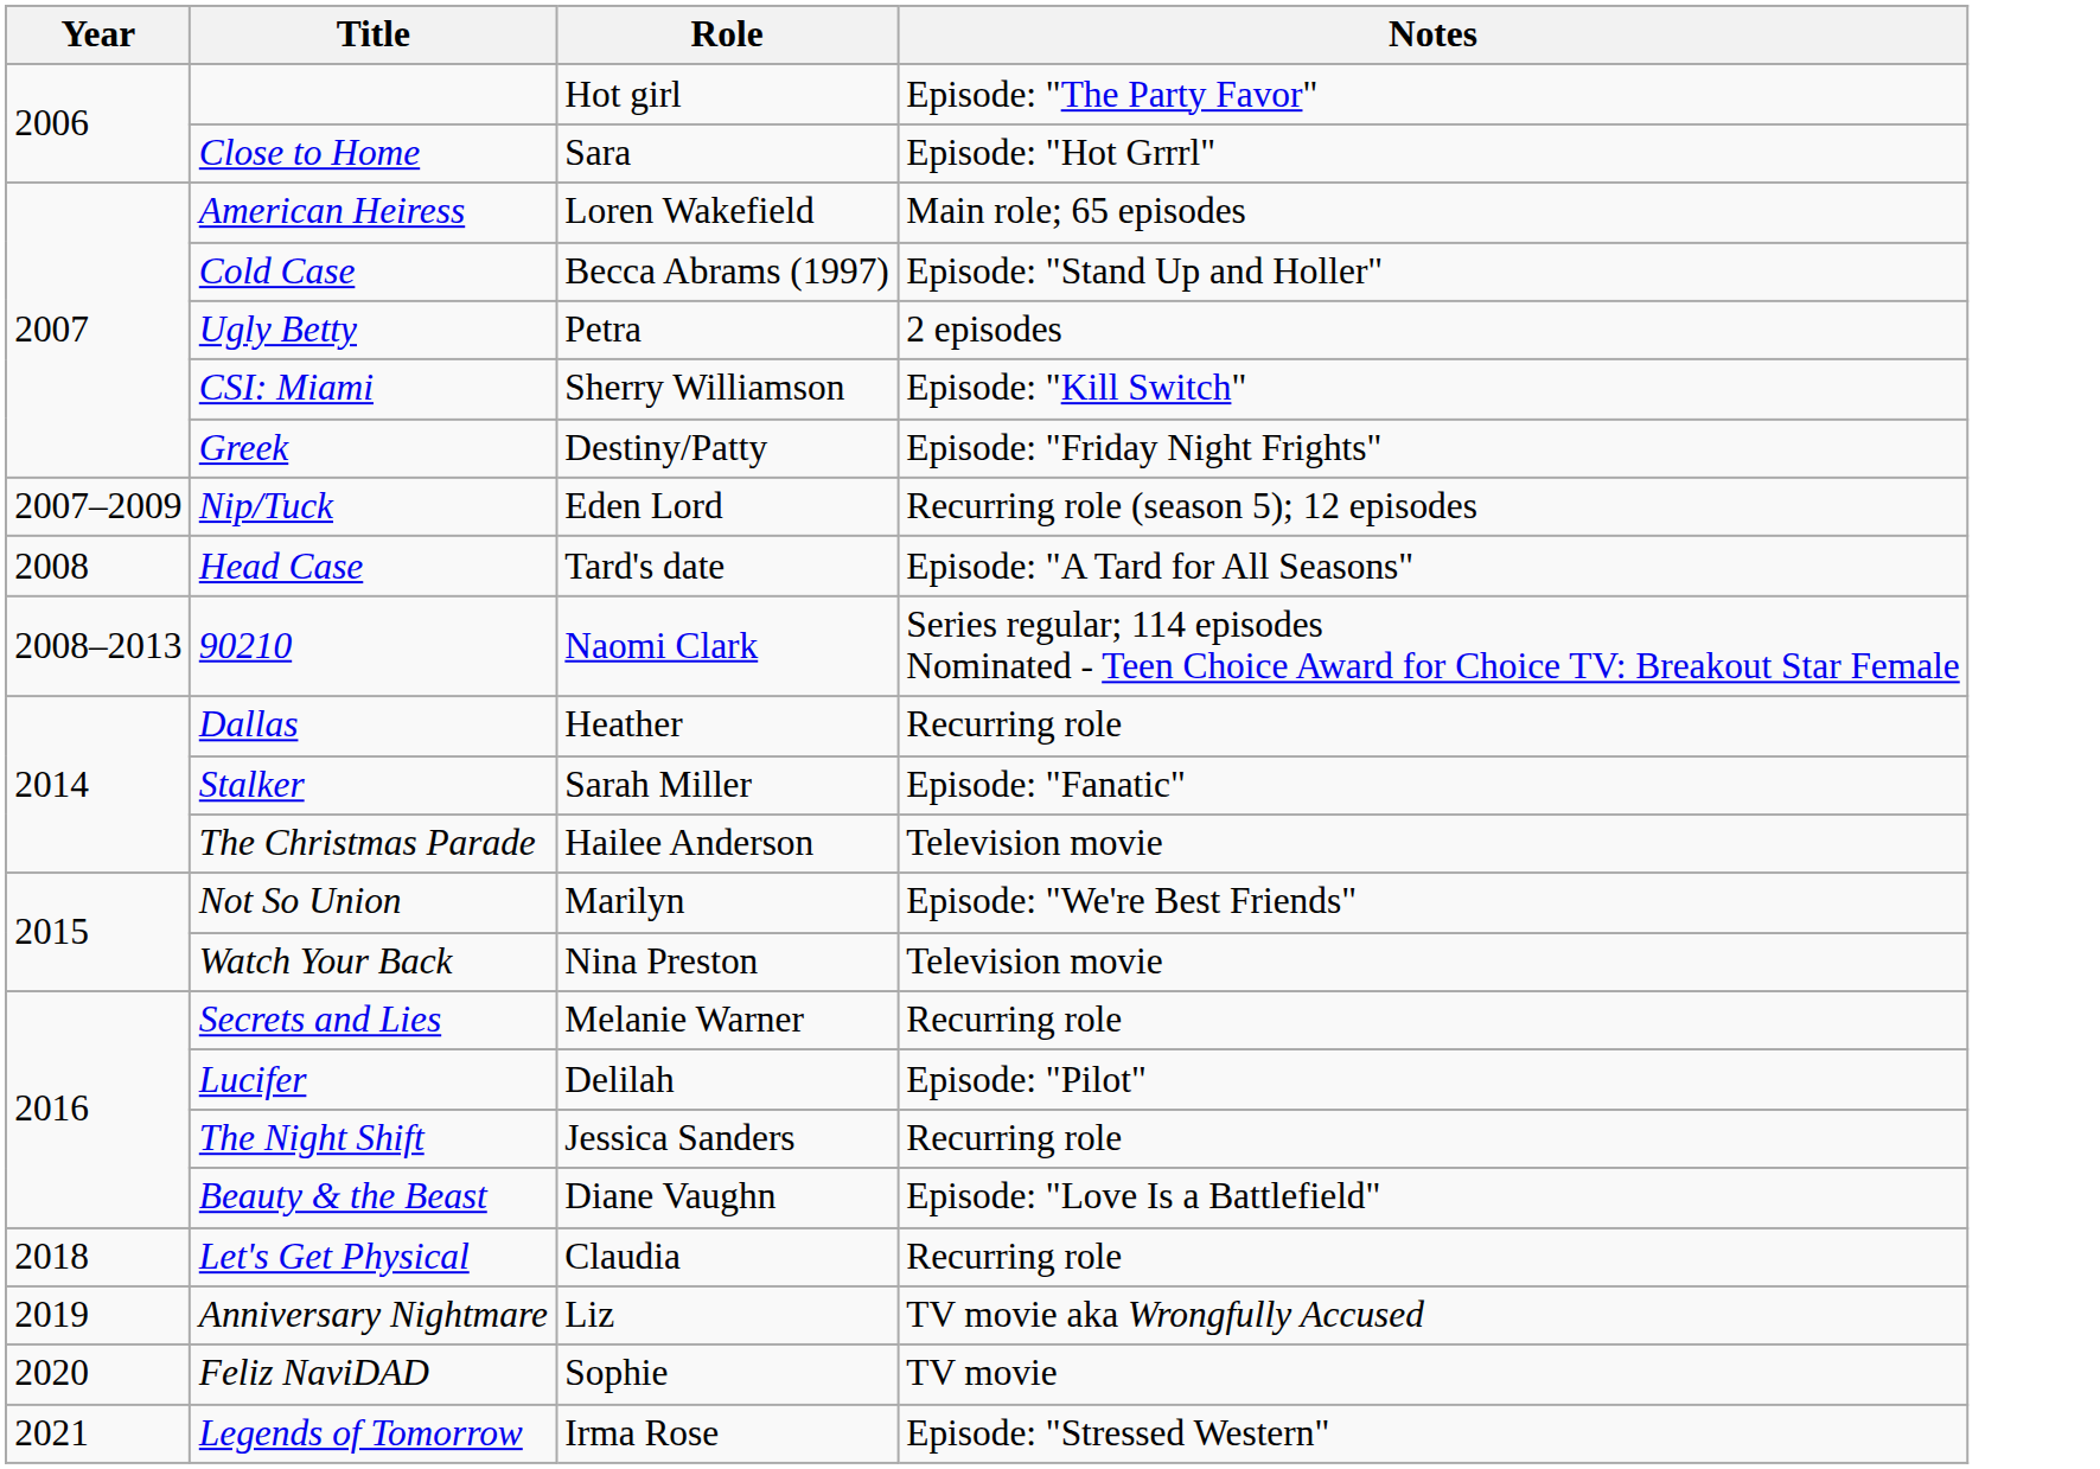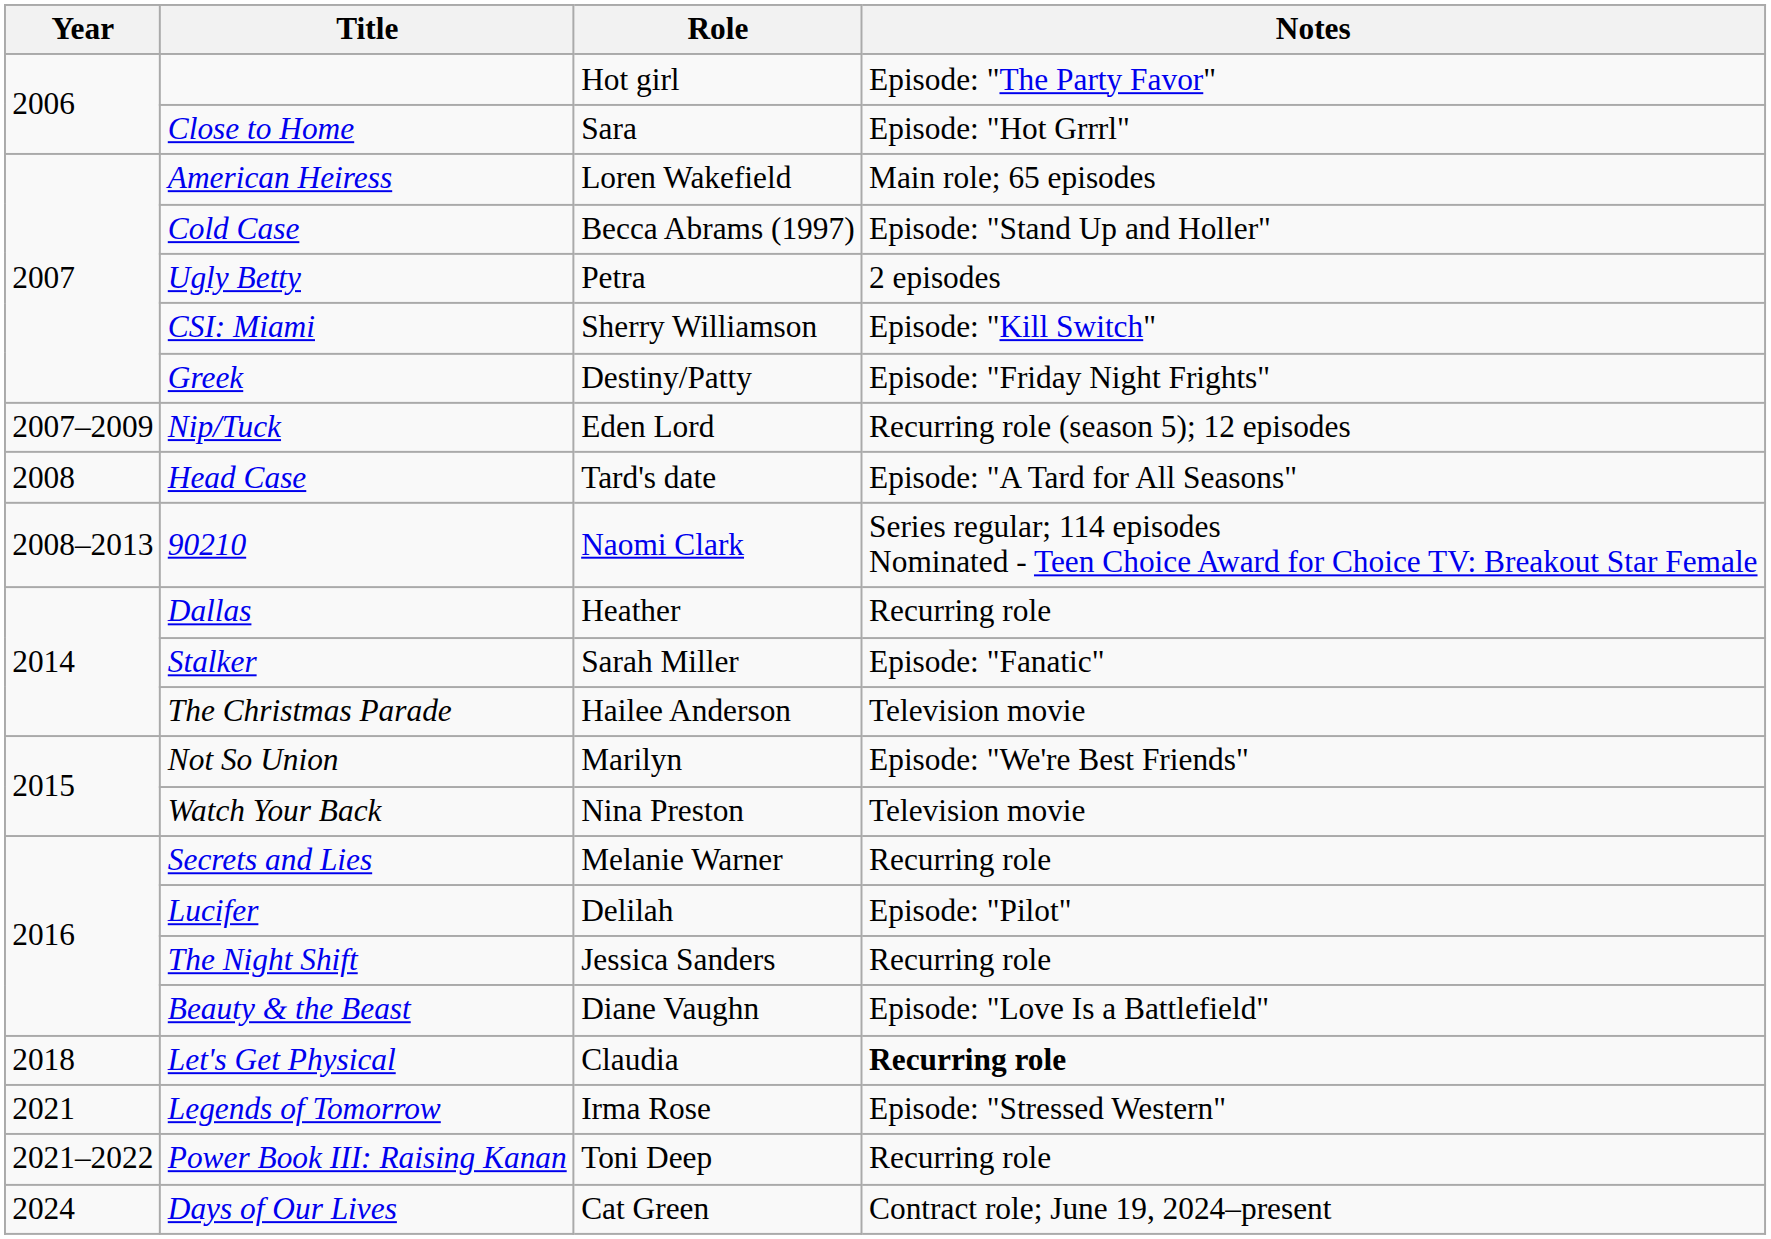 <table class="wikitable sortable">
 <tr>
 <th>Year</th>
 <th>Title</th>
 <th>Role</th>
 <th class="unsortable">Notes</th>
 </tr>
 <tr>
 <td rowspan=2>2006</td>
 <td><em></em></td>
 <td>Hot girl</td>
 <td>Episode: "<a href='#'>The Party Favor</a>"</td>
 </tr>
 <tr>
 <td><em><a href='#'>Close to Home</a></em></td>
 <td>Sara</td>
 <td>Episode: "Hot Grrrl"</td>
 </tr>
 <tr>
 <td rowspan=5>2007</td>
 <td><em><a href='#'>American Heiress</a></em></td>
 <td>Loren Wakefield</td>
 <td>Main role; 65 episodes</td>
 </tr>
 <tr>
 <td><em><a href='#'>Cold Case</a></em></td>
 <td>Becca Abrams (1997)</td>
 <td>Episode: "Stand Up and Holler"</td>
 </tr>
 <tr>
 <td><em><a href='#'>Ugly Betty</a></em></td>
 <td>Petra</td>
 <td>2 episodes</td>
 </tr>
 <tr>
 <td><em><a href='#'>CSI: Miami</a></em></td>
 <td>Sherry Williamson</td>
 <td>Episode: "<a href='#'>Kill Switch</a>"</td>
 </tr>
 <tr>
 <td><em><a href='#'>Greek</a></em></td>
 <td>Destiny/Patty</td>
 <td>Episode: "Friday Night Frights"</td>
 </tr>
 <tr>
 <td>2007–2009</td>
 <td><em><a href='#'>Nip/Tuck</a></em></td>
 <td>Eden Lord</td>
 <td>Recurring role (season 5); 12 episodes</td>
 </tr>
 <tr>
 <td>2008</td>
 <td><em><a href='#'>Head Case</a></em></td>
 <td>Tard's date</td>
 <td>Episode: "A Tard for All Seasons"</td>
 </tr>
 <tr>
 <td>2008–2013</td>
 <td><em><a href='#'>90210</a></em></td>
 <td><a href='#'>Naomi Clark</a></td>
 <td>Series regular; 114 episodes<br>Nominated - <a href='#'>Teen Choice Award for Choice TV: Breakout Star Female</a></td>
 </tr>
 <tr>
 <td rowspan=3>2014</td>
 <td><em><a href='#'>Dallas</a></em></td>
 <td>Heather</td>
 <td>Recurring role</td>
 </tr>
 <tr>
 <td><em><a href='#'>Stalker</a></em></td>
 <td>Sarah Miller</td>
 <td>Episode: "Fanatic"</td>
 </tr>
 <tr>
 <td><em>The Christmas Parade</em></td>
 <td>Hailee Anderson</td>
 <td>Television movie</td>
 </tr>
 <tr>
 <td rowspan=2>2015</td>
 <td><em>Not So Union</em></td>
 <td>Marilyn</td>
 <td>Episode: "We're Best Friends"</td>
 </tr>
 <tr>
 <td><em>Watch Your Back</em></td>
 <td>Nina Preston</td>
 <td>Television movie</td>
 </tr>
 <tr>
 <td rowspan=4>2016</td>
 <td><em><a href='#'>Secrets and Lies</a></em></td>
 <td>Melanie Warner</td>
 <td>Recurring role</td>
 </tr>
 <tr>
 <td><em><a href='#'>Lucifer</a></em></td>
 <td>Delilah</td>
 <td>Episode: "Pilot"</td>
 </tr>
 <tr>
 <td><em><a href='#'>The Night Shift</a></em></td>
 <td>Jessica Sanders</td>
 <td>Recurring role</td>
 </tr>
 <tr>
 <td><em><a href='#'>Beauty & the Beast</a></em></td>
 <td>Diane Vaughn</td>
 <td>Episode: "Love Is a Battlefield"</td>
 </tr>
 <tr>
 <td>2018</td>
 <td><em><a href='#'>Let's Get Physical</a></em></td>
 <td>Claudia</td>
-<td>Recurring role</td>
-</tr>
-<tr>
-<td>2019</td>
-<td><em>Anniversary Nightmare</em></td>
-<td>Liz</td>
-<td>TV movie aka <em>Wrongfully Accused</em></td>
-</tr>
-<tr>
-<td>2020</td>
-<td><em>Feliz NaviDAD</em></td>
-<td>Sophie</td>
-<td>TV movie</td>
+<td><strong>Recurring role</strong></td>
 </tr>
 <tr>
 <td>2021</td>
 <td><em><a href='#'>Legends of Tomorrow</a></em></td>
 <td>Irma Rose</td>
 <td>Episode: "Stressed Western"</td>
 </tr>
+<tr>
+<td>2021–2022</td>
+<td><em><a href='#'>Power Book III: Raising Kanan</a></em></td>
+<td>Toni Deep</td>
+<td>Recurring role</td>
+</tr>
+<tr>
+<td>2024</td>
+<td><em><a href='#'>Days of Our Lives</a></em></td>
+<td>Cat Green</td>
+<td>Contract role; June 19, 2024–present</td>
+</tr>
 </table>
